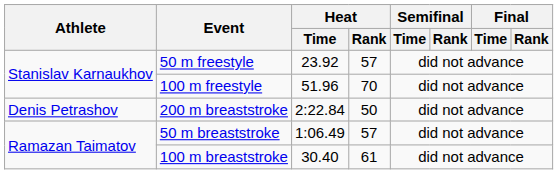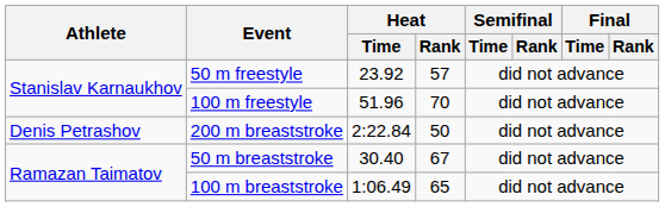 <table class=wikitable style="font-size:90%">
 <tr>
 <th rowspan="2">Athlete</th>
 <th rowspan="2">Event</th>
 <th colspan="2">Heat</th>
 <th colspan="2">Semifinal</th>
 <th colspan="2">Final</th>
 </tr>
 <tr style="font-size:95%">
 <th>Time</th>
 <th>Rank</th>
 <th>Time</th>
 <th>Rank</th>
 <th>Time</th>
 <th>Rank</th>
 </tr>
 <tr align=center>
 <td align=left rowspan=2><a href='#'>Stanislav Karnaukhov</a></td>
 <td align=left><a href='#'>50 m freestyle</a></td>
 <td>23.92</td>
 <td>57</td>
 <td colspan=4>did not advance</td>
 </tr>
 <tr align=center>
 <td align=left><a href='#'>100 m freestyle</a></td>
 <td>51.96</td>
 <td>70</td>
 <td colspan=4>did not advance</td>
 </tr>
 <tr align=center>
 <td align=left><a href='#'>Denis Petrashov</a></td>
 <td align=left><a href='#'>200 m breaststroke</a></td>
 <td>2:22.84</td>
 <td>50</td>
 <td colspan=4>did not advance</td>
 </tr>
 <tr align=center>
 <td align=left rowspan=2><a href='#'>Ramazan Taimatov</a></td>
 <td align=left><a href='#'>50 m breaststroke</a></td>
-<td>1:06.49</td>
-<td>57</td>
+<td>30.40</td>
+<td>67</td>
 <td colspan=4>did not advance</td>
 </tr>
 <tr align=center>
 <td align=left><a href='#'>100 m breaststroke</a></td>
-<td>30.40</td>
-<td>61</td>
+<td>1:06.49</td>
+<td>65</td>
 <td colspan=4>did not advance</td>
 </tr>
 </table>
